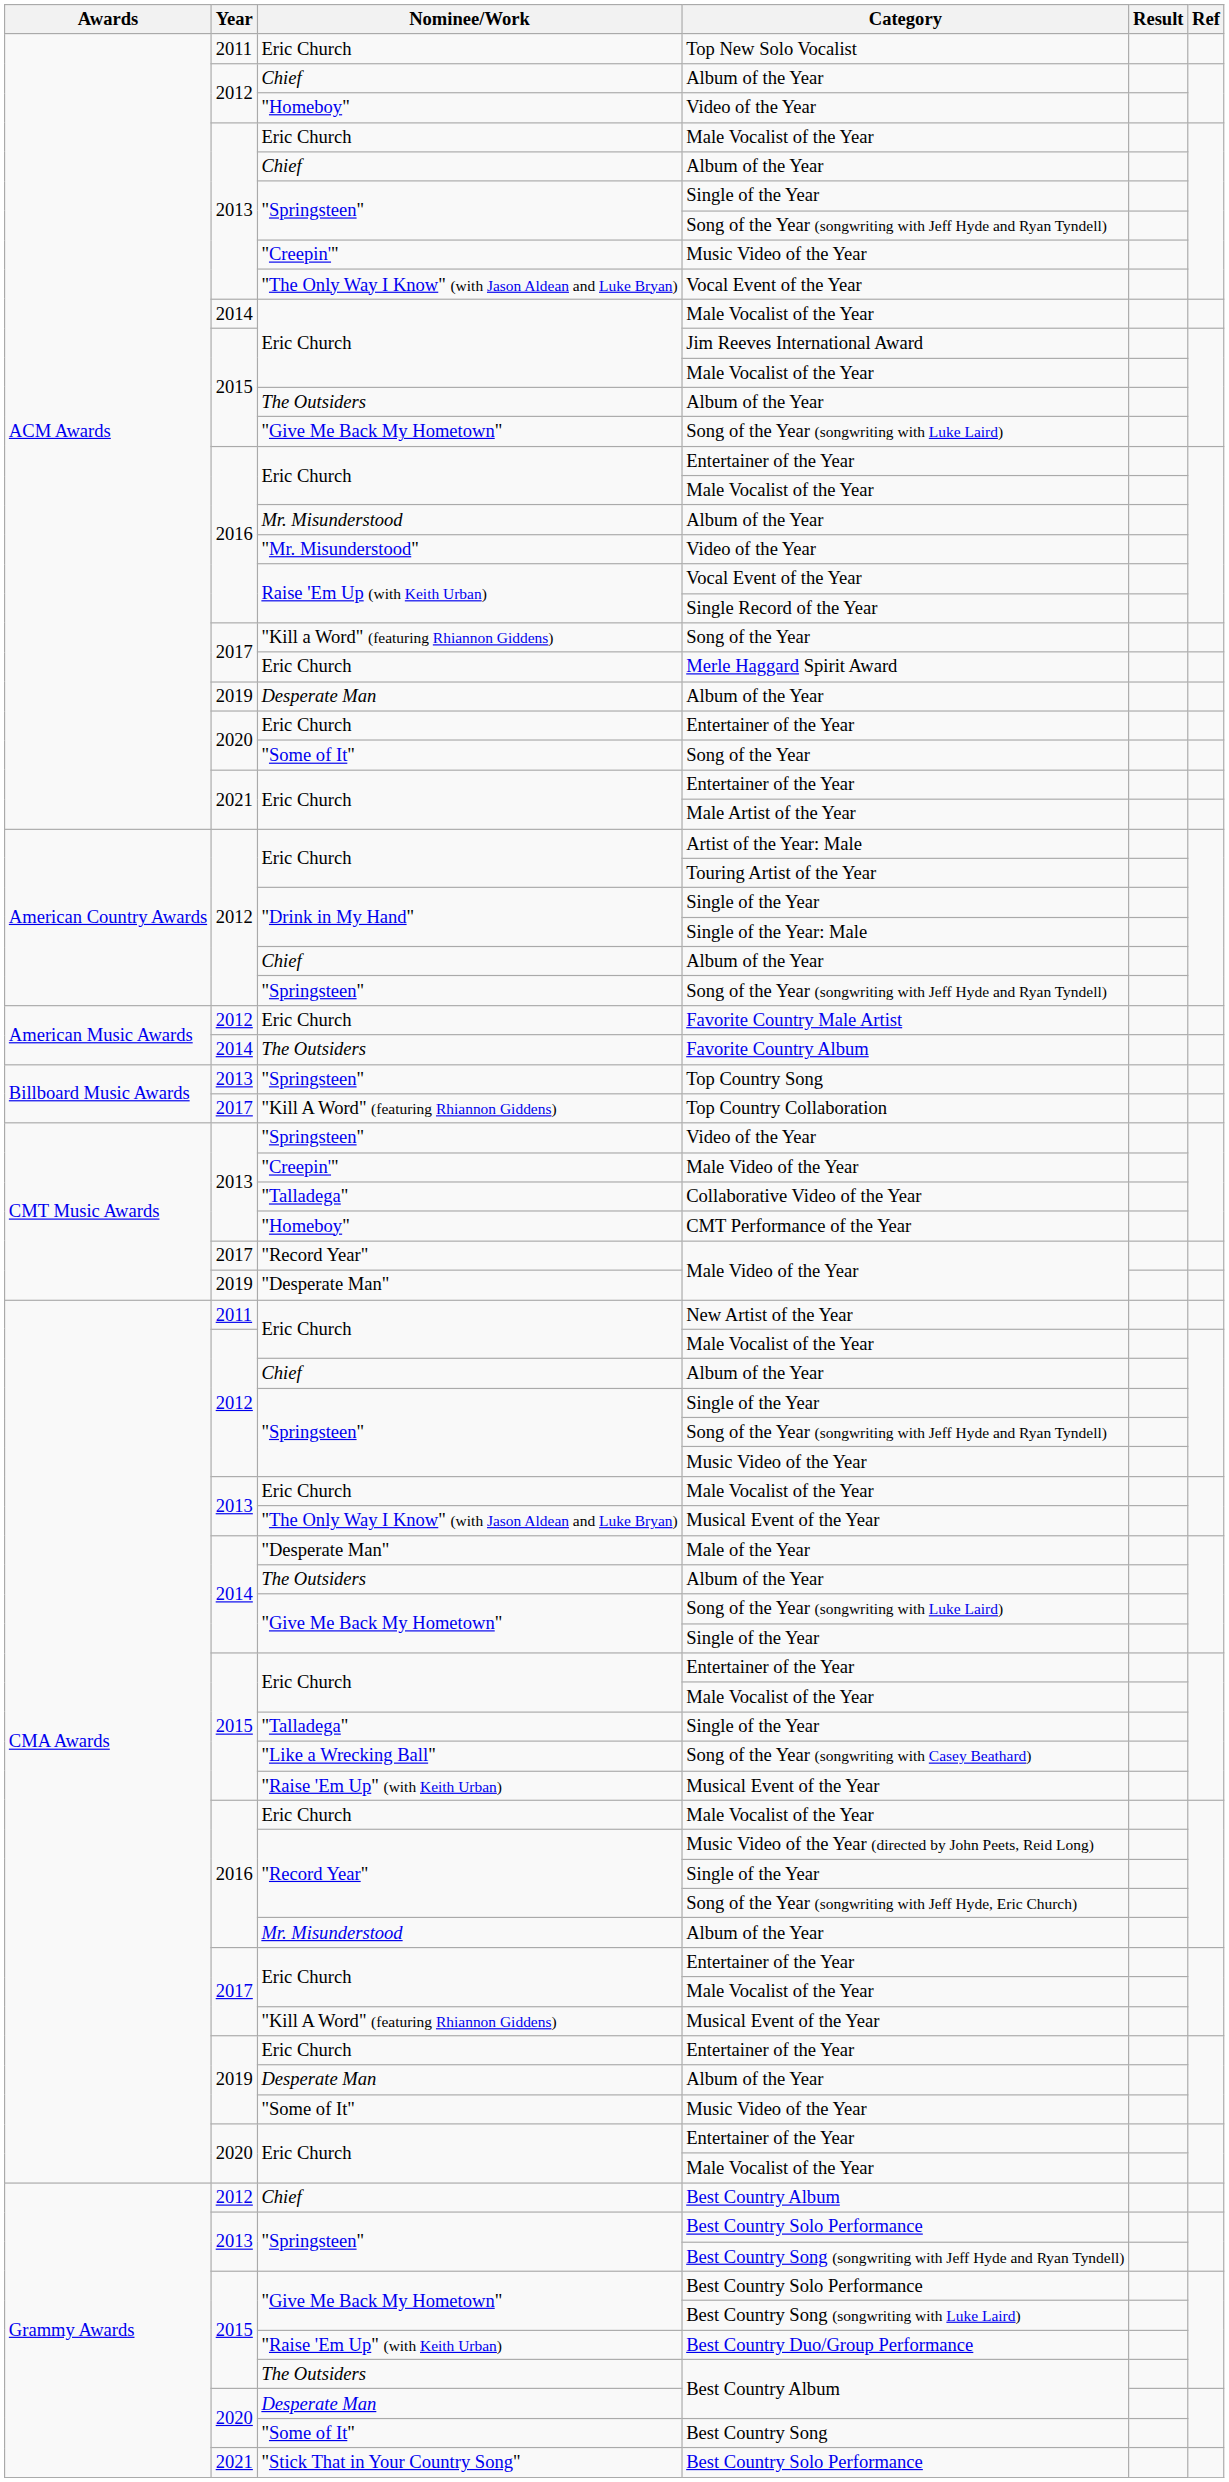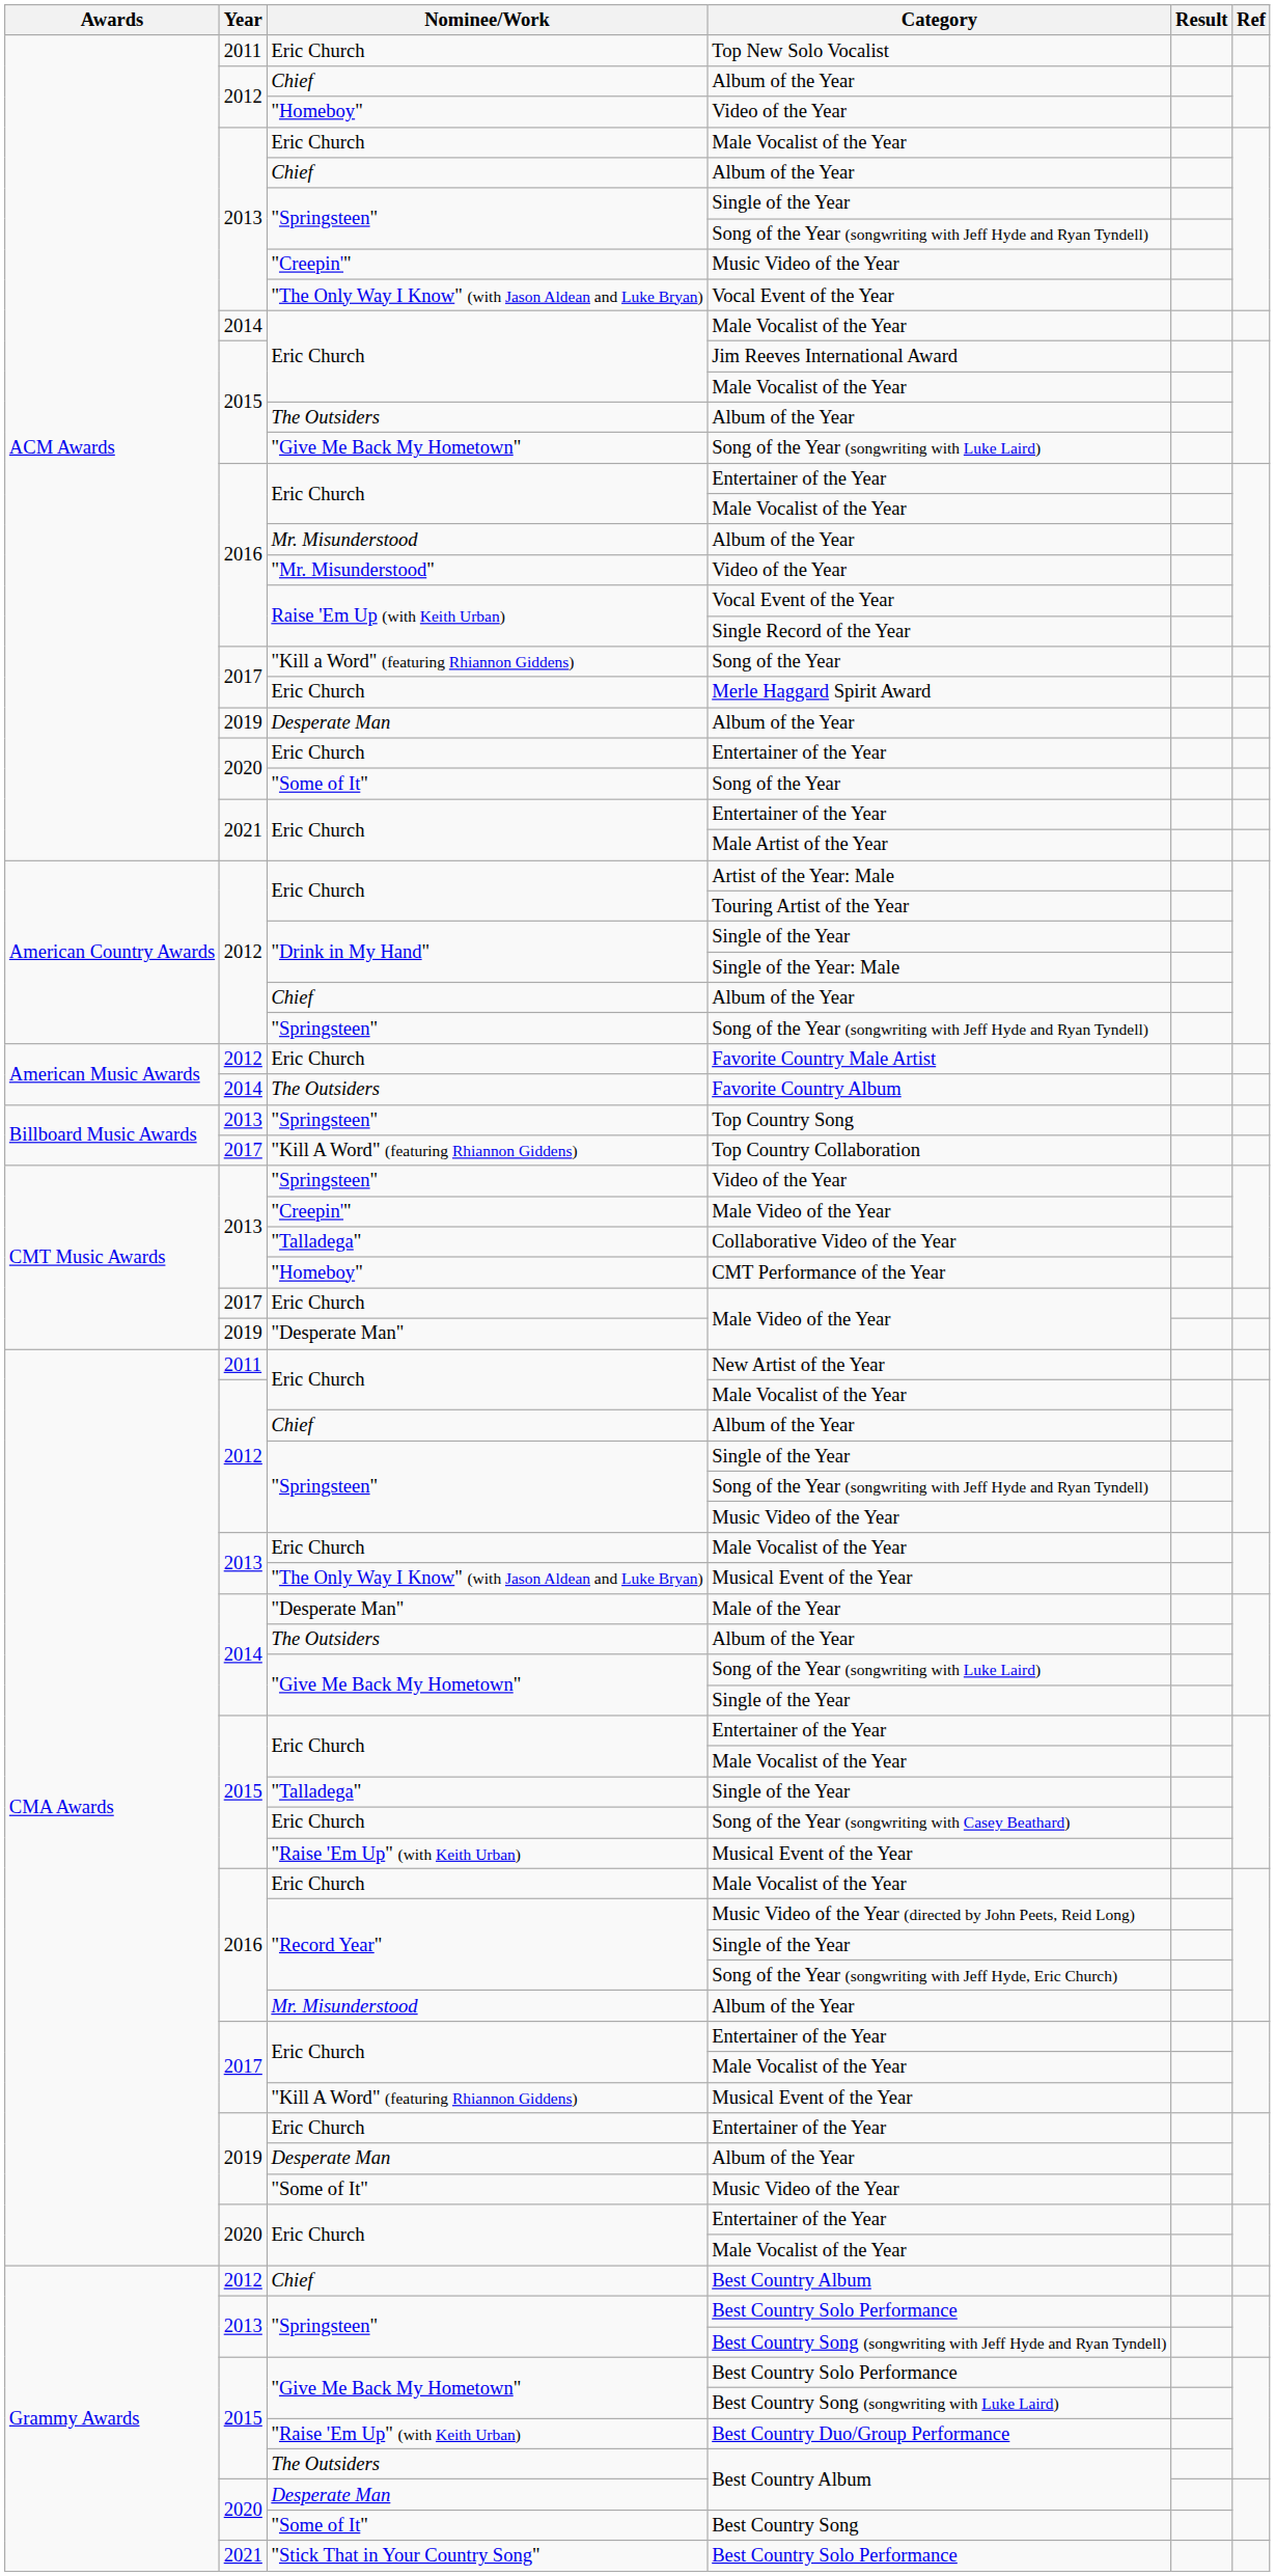 <table class="wikitable">
 <tr>
 <th>Awards</th>
 <th>Year</th>
 <th>Nominee/Work</th>
 <th>Category</th>
 <th>Result</th>
 <th>Ref</th>
 </tr>
 <tr>
 <td rowspan=27><a href='#'>ACM Awards</a></td>
 <td>2011</td>
 <td>Eric Church</td>
 <td>Top New Solo Vocalist</td>
 <td></td>
 <td></td>
 </tr>
 <tr>
 <td rowspan="2">2012</td>
 <td><em>Chief</em></td>
 <td>Album of the Year</td>
 <td></td>
 <td rowspan=2></td>
 </tr>
 <tr>
 <td>"<a href='#'>Homeboy</a>"</td>
 <td>Video of the Year</td>
 <td></td>
 </tr>
 <tr>
 <td rowspan="6">2013</td>
 <td>Eric Church</td>
 <td>Male Vocalist of the Year</td>
 <td></td>
 <td rowspan=6></td>
 </tr>
 <tr>
 <td><em>Chief</em></td>
 <td>Album of the Year</td>
 <td></td>
 </tr>
 <tr>
 <td rowspan="2">"<a href='#'>Springsteen</a>"</td>
 <td>Single of the Year</td>
 <td></td>
 </tr>
 <tr>
 <td>Song of the Year <small>(songwriting with Jeff Hyde and Ryan Tyndell)</small></td>
 <td></td>
 </tr>
 <tr>
 <td>"<a href='#'>Creepin'</a>"</td>
 <td>Music Video of the Year</td>
 <td></td>
 </tr>
 <tr>
 <td>"<a href='#'>The Only Way I Know</a>" <small>(with <a href='#'>Jason Aldean</a> and <a href='#'>Luke Bryan</a>)</small></td>
 <td>Vocal Event of the Year</td>
 <td></td>
 </tr>
 <tr>
 <td>2014</td>
 <td rowspan="3">Eric Church</td>
 <td>Male Vocalist of the Year</td>
 <td></td>
 <td></td>
 </tr>
 <tr>
 <td rowspan="4">2015</td>
 <td>Jim Reeves International Award</td>
 <td></td>
 <td rowspan=4></td>
 </tr>
 <tr>
 <td>Male Vocalist of the Year</td>
 <td></td>
 </tr>
 <tr>
 <td><em>The Outsiders</em></td>
 <td>Album of the Year</td>
 <td></td>
 </tr>
 <tr>
 <td>"<a href='#'>Give Me Back My Hometown</a>"</td>
 <td>Song of the Year <small>(songwriting with <a href='#'>Luke Laird</a>)</small></td>
 <td></td>
 </tr>
 <tr>
 <td rowspan="6">2016</td>
 <td rowspan="2">Eric Church</td>
 <td>Entertainer of the Year</td>
 <td></td>
 <td rowspan=6></td>
 </tr>
 <tr>
 <td>Male Vocalist of the Year</td>
 <td></td>
 </tr>
 <tr>
 <td><em>Mr. Misunderstood</em></td>
 <td>Album of the Year</td>
 <td></td>
 </tr>
 <tr>
 <td>"<a href='#'>Mr. Misunderstood</a>"</td>
 <td>Video of the Year</td>
 <td></td>
 </tr>
 <tr>
 <td rowspan="2"><a href='#'>Raise 'Em Up</a> <small>(with <a href='#'>Keith Urban</a>)</small></td>
 <td>Vocal Event of the Year</td>
 <td></td>
 </tr>
 <tr>
 <td>Single Record of the Year</td>
 <td></td>
 </tr>
 <tr>
 <td rowspan="2">2017</td>
 <td>"Kill a Word" <small>(featuring <a href='#'>Rhiannon Giddens</a>)</small></td>
 <td>Song of the Year</td>
 <td></td>
 <td></td>
 </tr>
 <tr>
 <td>Eric Church</td>
 <td><a href='#'>Merle Haggard</a> Spirit Award</td>
 <td></td>
 <td></td>
 </tr>
 <tr>
 <td>2019</td>
 <td><em>Desperate Man</em></td>
 <td>Album of the Year</td>
 <td></td>
 <td></td>
 </tr>
 <tr>
 <td rowspan="2">2020</td>
 <td>Eric Church</td>
 <td>Entertainer of the Year</td>
 <td></td>
 <td></td>
 </tr>
 <tr>
 <td>"<a href='#'>Some of It</a>"</td>
 <td>Song of the Year</td>
 <td></td>
 <td></td>
 </tr>
 <tr>
 <td rowspan=2>2021</td>
 <td rowspan=2>Eric Church</td>
 <td>Entertainer of the Year</td>
 <td></td>
 <td></td>
 </tr>
 <tr>
 <td>Male Artist of the Year</td>
 <td></td>
 <td></td>
 </tr>
 <tr>
 <td rowspan=6><a href='#'>American Country Awards</a></td>
 <td rowspan=6>2012</td>
 <td rowspan=2>Eric Church</td>
 <td>Artist of the Year: Male</td>
 <td></td>
 <td rowspan=6></td>
 </tr>
 <tr>
 <td>Touring Artist of the Year</td>
 <td></td>
 </tr>
 <tr>
 <td rowspan=2>"<a href='#'>Drink in My Hand</a>"</td>
 <td>Single of the Year</td>
 <td></td>
 </tr>
 <tr>
 <td>Single of the Year: Male</td>
 <td></td>
 </tr>
 <tr>
 <td><em>Chief</em></td>
 <td>Album of the Year</td>
 <td></td>
 </tr>
 <tr>
 <td>"<a href='#'>Springsteen</a>"</td>
 <td>Song of the Year <small>(songwriting with Jeff Hyde and Ryan Tyndell)</small></td>
 <td></td>
 </tr>
 <tr>
 <td rowspan=2><a href='#'>American Music Awards</a></td>
 <td><a href='#'>2012</a></td>
 <td>Eric Church</td>
 <td><a href='#'>Favorite Country Male Artist</a></td>
 <td></td>
 <td></td>
 </tr>
 <tr>
 <td><a href='#'>2014</a></td>
 <td><em>The Outsiders</em></td>
 <td><a href='#'>Favorite Country Album</a></td>
 <td></td>
 <td></td>
 </tr>
 <tr>
 <td rowspan=2><a href='#'>Billboard Music Awards</a></td>
 <td><a href='#'>2013</a></td>
 <td>"<a href='#'>Springsteen</a>"</td>
 <td>Top Country Song</td>
 <td></td>
 <td></td>
 </tr>
 <tr>
 <td><a href='#'>2017</a></td>
 <td>"Kill A Word" <small>(featuring <a href='#'>Rhiannon Giddens</a>)</small></td>
 <td>Top Country Collaboration</td>
 <td></td>
 <td></td>
 </tr>
 <tr>
 <td rowspan="6"><a href='#'>CMT Music Awards</a></td>
 <td rowspan="4">2013</td>
 <td>"<a href='#'>Springsteen</a>"</td>
 <td>Video of the Year</td>
 <td></td>
 <td rowspan=4></td>
 </tr>
 <tr>
 <td>"<a href='#'>Creepin'</a>"</td>
 <td>Male Video of the Year</td>
 <td></td>
 </tr>
 <tr>
 <td>"<a href='#'>Talladega</a>"</td>
 <td>Collaborative Video of the Year</td>
 <td></td>
 </tr>
 <tr>
 <td>"<a href='#'>Homeboy</a>"</td>
 <td>CMT Performance of the Year</td>
 <td></td>
 </tr>
 <tr>
 <td>2017</td>
-<td>"Record Year"</td>
+<td>Eric Church</td>
 <td rowspan="2">Male Video of the Year</td>
 <td></td>
 <td></td>
 </tr>
 <tr>
 <td>2019</td>
 <td>"Desperate Man"</td>
 <td></td>
 <td></td>
 </tr>
 <tr>
 <td rowspan="30"><a href='#'>CMA Awards</a></td>
 <td><a href='#'>2011</a></td>
 <td rowspan="2">Eric Church</td>
 <td>New Artist of the Year</td>
 <td></td>
 <td></td>
 </tr>
 <tr>
 <td rowspan="5"><a href='#'>2012</a></td>
 <td>Male Vocalist of the Year</td>
 <td></td>
 <td rowspan=5></td>
 </tr>
 <tr>
 <td><em>Chief</em></td>
 <td>Album of the Year</td>
 <td></td>
 </tr>
 <tr>
 <td rowspan="3">"<a href='#'>Springsteen</a>"</td>
 <td>Single of the Year</td>
 <td></td>
 </tr>
 <tr>
 <td>Song of the Year <small>(songwriting with Jeff Hyde and Ryan Tyndell)</small></td>
 <td></td>
 </tr>
 <tr>
 <td>Music Video of the Year</td>
 <td></td>
 </tr>
 <tr>
 <td rowspan="2"><a href='#'>2013</a></td>
 <td>Eric Church</td>
 <td>Male Vocalist of the Year</td>
 <td></td>
 <td rowspan=2></td>
 </tr>
 <tr>
 <td>"<a href='#'>The Only Way I Know</a>" <small>(with <a href='#'>Jason Aldean</a> and <a href='#'>Luke Bryan</a>)</small></td>
 <td>Musical Event of the Year</td>
 <td></td>
 </tr>
 <tr>
 <td rowspan="4"><a href='#'>2014</a></td>
 <td>"Desperate Man"</td>
 <td>Male of the Year</td>
 <td></td>
 <td rowspan=4></td>
 </tr>
 <tr>
 <td><em>The Outsiders</em></td>
 <td>Album of the Year</td>
 <td></td>
 </tr>
 <tr>
 <td rowspan="2">"<a href='#'>Give Me Back My Hometown</a>"</td>
 <td>Song of the Year <small>(songwriting with <a href='#'>Luke Laird</a>)</small></td>
 <td></td>
 </tr>
 <tr>
 <td>Single of the Year</td>
 <td></td>
 </tr>
 <tr>
 <td rowspan="5"><a href='#'>2015</a></td>
 <td rowspan="2">Eric Church</td>
 <td>Entertainer of the Year</td>
 <td></td>
 <td rowspan=5></td>
 </tr>
 <tr>
 <td>Male Vocalist of the Year</td>
 <td></td>
 </tr>
 <tr>
 <td>"<a href='#'>Talladega</a>"</td>
 <td>Single of the Year</td>
 <td></td>
 </tr>
 <tr>
-<td>"<a href='#'>Like a Wrecking Ball</a>"</td>
+<td>Eric Church</td>
 <td>Song of the Year <small>(songwriting with <a href='#'>Casey Beathard</a>)</small></td>
 <td></td>
 </tr>
 <tr>
 <td>"<a href='#'>Raise 'Em Up</a>" <small>(with <a href='#'>Keith Urban</a>)</small></td>
 <td>Musical Event of the Year</td>
 <td></td>
 </tr>
 <tr>
 <td rowspan="5">2016</td>
 <td>Eric Church</td>
 <td>Male Vocalist of the Year</td>
 <td></td>
 <td rowspan=5></td>
 </tr>
 <tr>
 <td rowspan=3>"<a href='#'>Record Year</a>"</td>
 <td>Music Video of the Year <small>(directed by John Peets, Reid Long)</small></td>
 <td></td>
 </tr>
 <tr>
 <td>Single of the Year</td>
 <td></td>
 </tr>
 <tr>
 <td>Song of the Year <small>(songwriting with Jeff Hyde, Eric Church)</small></td>
 <td></td>
 </tr>
 <tr>
 <td><em><a href='#'>Mr. Misunderstood</a></em></td>
 <td>Album of the Year</td>
 <td></td>
 </tr>
 <tr>
 <td rowspan="3"><a href='#'>2017</a></td>
 <td rowspan="2">Eric Church</td>
 <td>Entertainer of the Year</td>
 <td></td>
 <td rowspan=3></td>
 </tr>
 <tr>
 <td>Male Vocalist of the Year</td>
 <td></td>
 </tr>
 <tr>
 <td>"Kill A Word" <small>(featuring <a href='#'>Rhiannon Giddens</a>)</small></td>
 <td>Musical Event of the Year</td>
 <td></td>
 </tr>
 <tr>
 <td rowspan="3">2019</td>
 <td>Eric Church</td>
 <td Entertainer of the Year>Entertainer of the Year</td>
 <td></td>
 <td rowspan="3"></td>
 </tr>
 <tr>
 <td><em>Desperate Man</em></td>
 <td Album of the Year>Album of the Year</td>
 <td></td>
 </tr>
 <tr>
 <td>"Some of It"</td>
 <td Music video>Music Video of the Year</td>
 <td></td>
 </tr>
 <tr>
 <td rowspan="2">2020</td>
 <td rowspan="2">Eric Church</td>
 <td>Entertainer of the Year</td>
 <td></td>
 </tr>
 <tr>
 <td>Male Vocalist of the Year</td>
 <td></td>
 </tr>
 <tr>
 <td rowspan="10"><a href='#'>Grammy Awards</a></td>
 <td><a href='#'>2012</a></td>
 <td><em>Chief</em></td>
 <td><a href='#'>Best Country Album</a></td>
 <td></td>
 <td></td>
 </tr>
 <tr>
 <td rowspan="2"><a href='#'>2013</a></td>
 <td rowspan="2">"<a href='#'>Springsteen</a>"</td>
 <td><a href='#'>Best Country Solo Performance</a></td>
 <td></td>
 <td rowspan=2></td>
 </tr>
 <tr>
 <td><a href='#'>Best Country Song</a> <small>(songwriting with Jeff Hyde and Ryan Tyndell)</small></td>
 <td></td>
 </tr>
 <tr>
 <td rowspan="4"><a href='#'>2015</a></td>
 <td rowspan="2">"<a href='#'>Give Me Back My Hometown</a>"</td>
 <td>Best Country Solo Performance</td>
 <td></td>
 <td rowspan=4></td>
 </tr>
 <tr>
 <td>Best Country Song <small>(songwriting with <a href='#'>Luke Laird</a>)</small></td>
 <td></td>
 </tr>
 <tr>
 <td>"<a href='#'>Raise 'Em Up</a>" <small>(with <a href='#'>Keith Urban</a>)</small></td>
 <td><a href='#'>Best Country Duo/Group Performance</a></td>
 <td></td>
 </tr>
 <tr>
 <td><em>The Outsiders</em></td>
 <td rowspan="2">Best Country Album</td>
 <td></td>
 </tr>
 <tr>
 <td rowspan="2"><a href='#'>2020</a></td>
 <td><em><a href='#'>Desperate Man</a></em></td>
 <td></td>
 <td rowspan="2"></td>
 </tr>
 <tr>
 <td>"<a href='#'>Some of It</a>"</td>
 <td>Best Country Song</td>
 <td></td>
 </tr>
 <tr>
 <td><a href='#'>2021</a></td>
 <td>"<a href='#'>Stick That in Your Country Song</a>"</td>
 <td><a href='#'>Best Country Solo Performance</a></td>
 <td></td>
 </tr>
 <tr>
 </tr>
 </table>
